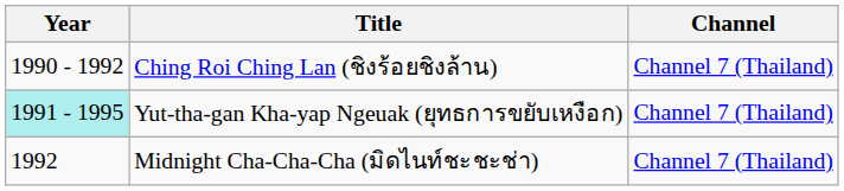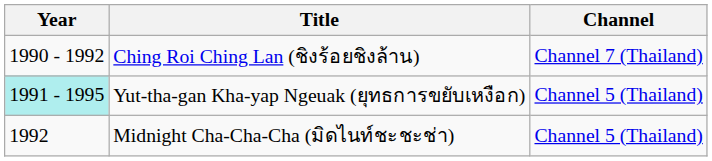 <table class="wikitable">
 <tr>
 <th>Year</th>
 <th>Title</th>
 <th>Channel</th>
 </tr>
 <tr>
 <td>1990 - 1992</td>
 <td><a href='#'>Ching Roi Ching Lan</a> (ชิงร้อยชิงล้าน)</td>
 <td><a href='#'>Channel 7 (Thailand)</a></td>
 </tr>
 <tr>
 <td style="background: paleturquoise;">1991 - 1995</td>
 <td>Yut-tha-gan Kha-yap Ngeuak (ยุทธการขยับเหงือก)</td>
-<td><a href='#'>Channel 7 (Thailand)</a></td>
+<td><a href='#'>Channel 5 (Thailand)</a></td>
 </tr>
 <tr>
 <td>1992</td>
 <td>Midnight Cha-Cha-Cha (มิดไนท์ชะชะช่า)</td>
-<td><a href='#'>Channel 7 (Thailand)</a></td>
+<td><a href='#'>Channel 5 (Thailand)</a></td>
 </tr>
 </table>
